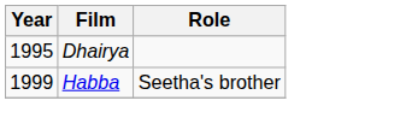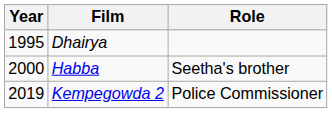 <table class="wikitable sortable">
 <tr style="background:#ccc">
 <th>Year</th>
 <th>Film</th>
 <th>Role</th>
 </tr>
 <tr>
 <td>1995</td>
 <td><em>Dhairya </em></td>
 <td></td>
 </tr>
 <tr>
-<td>1999</td>
+<td>2000</td>
 <td><em><a href='#'>Habba</a></em></td>
 <td>Seetha's brother</td>
 </tr>
 <tr>
+<td>2019</td>
+<td><em><a href='#'>Kempegowda 2</a></em></td>
+<td>Police Commissioner</td>
+</tr>
+<tr>
 </tr>
 </table>
